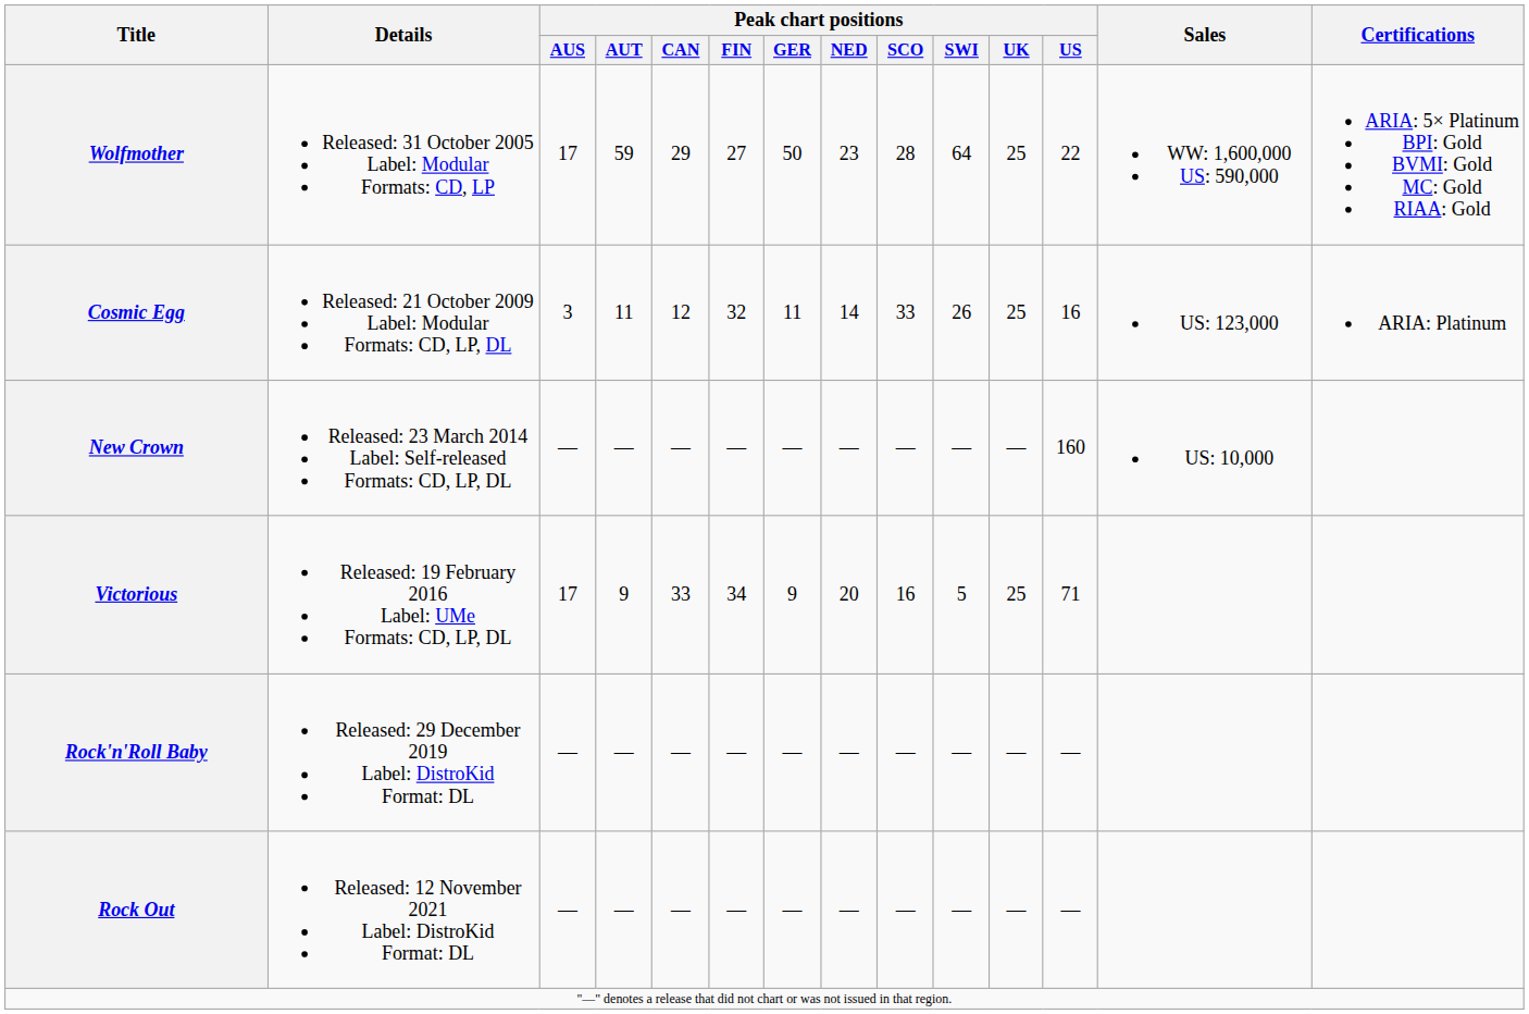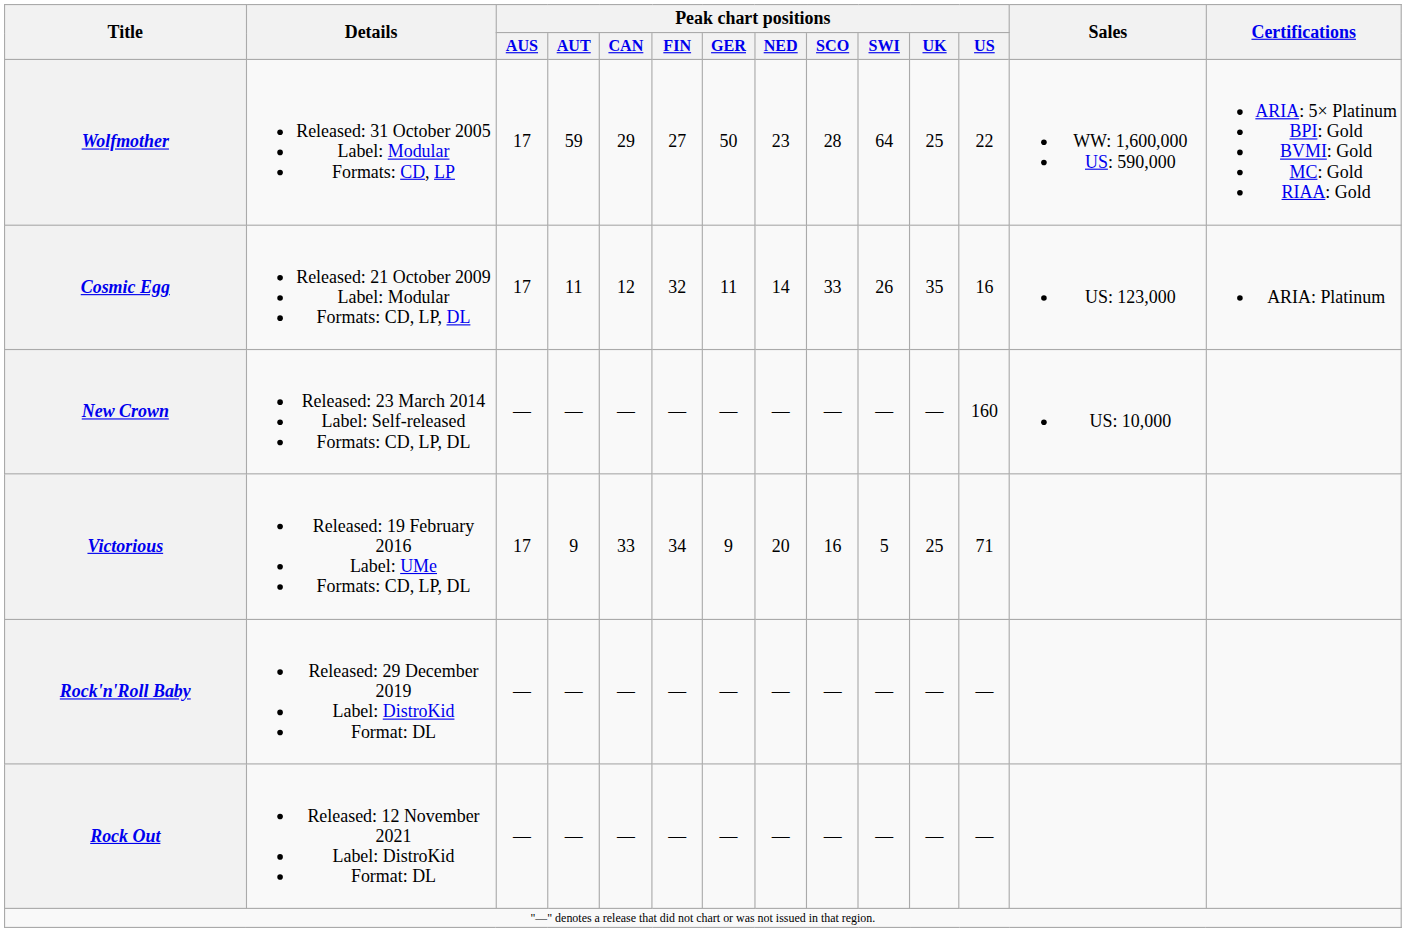 <table class="wikitable plainrowheaders" style="text-align:center;">
 <tr>
 <th scope="col" rowspan="2" style="width:16em;">Title</th>
 <th scope="col" rowspan="2" style="width:16em;">Details</th>
 <th scope="col" colspan="10">Peak chart positions</th>
 <th scope="col" rowspan="2" style="width:12em;">Sales</th>
 <th scope="col" rowspan="2" style="width:12em;"><a href='#'>Certifications</a></th>
 </tr>
 <tr>
 <th scope="col" style="width:3em;font-size:90%;"><a href='#'>AUS</a><br></th>
 <th scope="col" style="width:3em;font-size:90%;"><a href='#'>AUT</a><br></th>
 <th scope="col" style="width:3em;font-size:90%;"><a href='#'>CAN</a><br></th>
 <th scope="col" style="width:3em;font-size:90%;"><a href='#'>FIN</a><br></th>
 <th scope="col" style="width:3em;font-size:90%;"><a href='#'>GER</a><br></th>
 <th scope="col" style="width:3em;font-size:90%;"><a href='#'>NED</a><br></th>
 <th scope="col" style="width:3em;font-size:90%;"><a href='#'>SCO</a><br></th>
 <th scope="col" style="width:3em;font-size:90%;"><a href='#'>SWI</a><br></th>
 <th scope="col" style="width:3em;font-size:90%;"><a href='#'>UK</a><br></th>
 <th scope="col" style="width:3em;font-size:90%;"><a href='#'>US</a><br></th>
 </tr>
 <tr>
 <th scope="row"><em><a href='#'>Wolfmother</a></em></th>
 <td><br><ul><li>Released: 31 October 2005</li><li>Label: <a href='#'>Modular</a></li><li>Formats: <a href='#'>CD</a>, <a href='#'>LP</a></li></ul></td>
 <td>17</td>
 <td>59</td>
 <td>29</td>
 <td>27</td>
 <td>50</td>
 <td>23</td>
 <td>28</td>
 <td>64</td>
 <td>25</td>
 <td>22</td>
 <td><br><ul><li>WW: 1,600,000</li><li><a href='#'>US</a>: 590,000</li></ul></td>
 <td><br><ul><li><a href='#'>ARIA</a>: 5× Platinum</li><li><a href='#'>BPI</a>: Gold</li><li><a href='#'>BVMI</a>: Gold</li><li><a href='#'>MC</a>: Gold</li><li><a href='#'>RIAA</a>: Gold</li></ul></td>
 </tr>
 <tr>
 <th scope="row"><em><a href='#'>Cosmic Egg</a></em></th>
 <td><br><ul><li>Released: 21 October 2009</li><li>Label: Modular</li><li>Formats: CD, LP, <a href='#'>DL</a></li></ul></td>
-<td>3</td>
+<td>17</td>
 <td>11</td>
 <td>12</td>
 <td>32</td>
 <td>11</td>
 <td>14</td>
 <td>33</td>
 <td>26</td>
-<td>25</td>
+<td>35</td>
 <td>16</td>
 <td><br><ul><li>US: 123,000</li></ul></td>
 <td><br><ul><li>ARIA: Platinum</li></ul></td>
 </tr>
 <tr>
 <th scope="row"><em><a href='#'>New Crown</a></em></th>
 <td><br><ul><li>Released: 23 March 2014</li><li>Label: Self-released</li><li>Formats: CD, LP, DL</li></ul></td>
 <td>—</td>
 <td>—</td>
 <td>—</td>
 <td>—</td>
 <td>—</td>
 <td>—</td>
 <td>—</td>
 <td>—</td>
 <td>—</td>
 <td>160</td>
 <td><br><ul><li>US: 10,000</li></ul></td>
 <td></td>
 </tr>
 <tr>
 <th scope="row"><em><a href='#'>Victorious</a></em></th>
 <td><br><ul><li>Released: 19 February 2016</li><li>Label: <a href='#'>UMe</a></li><li>Formats: CD, LP, DL</li></ul></td>
 <td>17</td>
 <td>9</td>
 <td>33</td>
 <td>34</td>
 <td>9</td>
 <td>20</td>
 <td>16</td>
 <td>5</td>
 <td>25</td>
 <td>71</td>
 <td></td>
 <td></td>
 </tr>
 <tr>
 <th scope="row"><em><a href='#'>Rock'n'Roll Baby</a></em></th>
 <td><br><ul><li>Released: 29 December 2019</li><li>Label: <a href='#'>DistroKid</a></li><li>Format: DL</li></ul></td>
 <td>—</td>
 <td>—</td>
 <td>—</td>
 <td>—</td>
 <td>—</td>
 <td>—</td>
 <td>—</td>
 <td>—</td>
 <td>—</td>
 <td>—</td>
 <td></td>
 <td></td>
 </tr>
 <tr>
 <th scope="row"><em><a href='#'>Rock Out</a></em></th>
 <td><br><ul><li>Released: 12 November 2021</li><li>Label: DistroKid</li><li>Format: DL</li></ul></td>
 <td>—</td>
 <td>—</td>
 <td>—</td>
 <td>—</td>
 <td>—</td>
 <td>—</td>
 <td>—</td>
 <td>—</td>
 <td>—</td>
 <td>—</td>
 <td></td>
 <td></td>
 </tr>
 <tr>
 <td colspan="14" style="font-size:8pt;">"—" denotes a release that did not chart or was not issued in that region.</td>
 </tr>
 </table>
